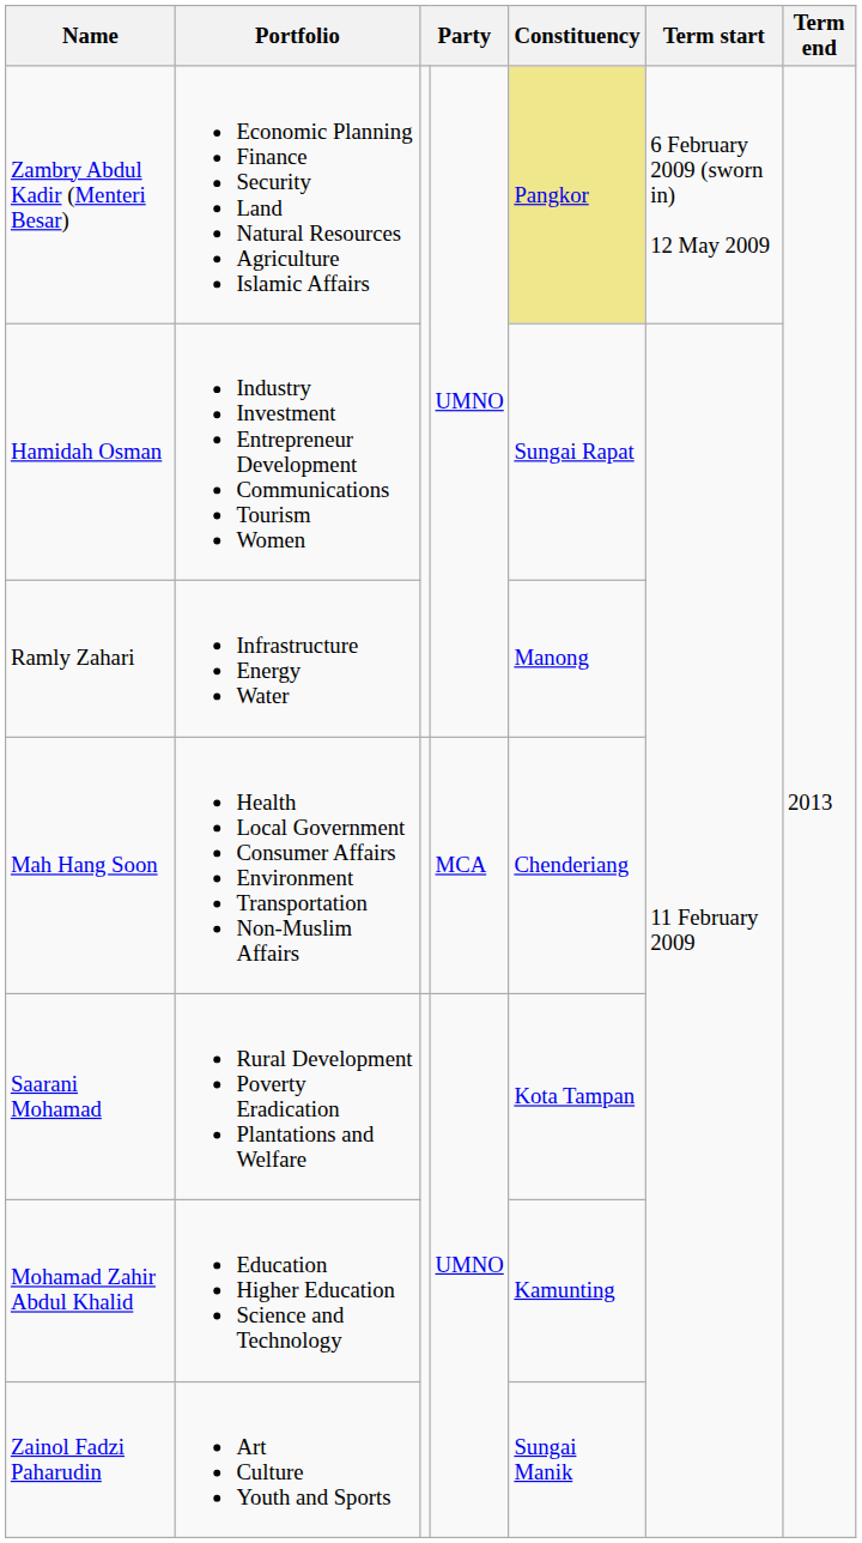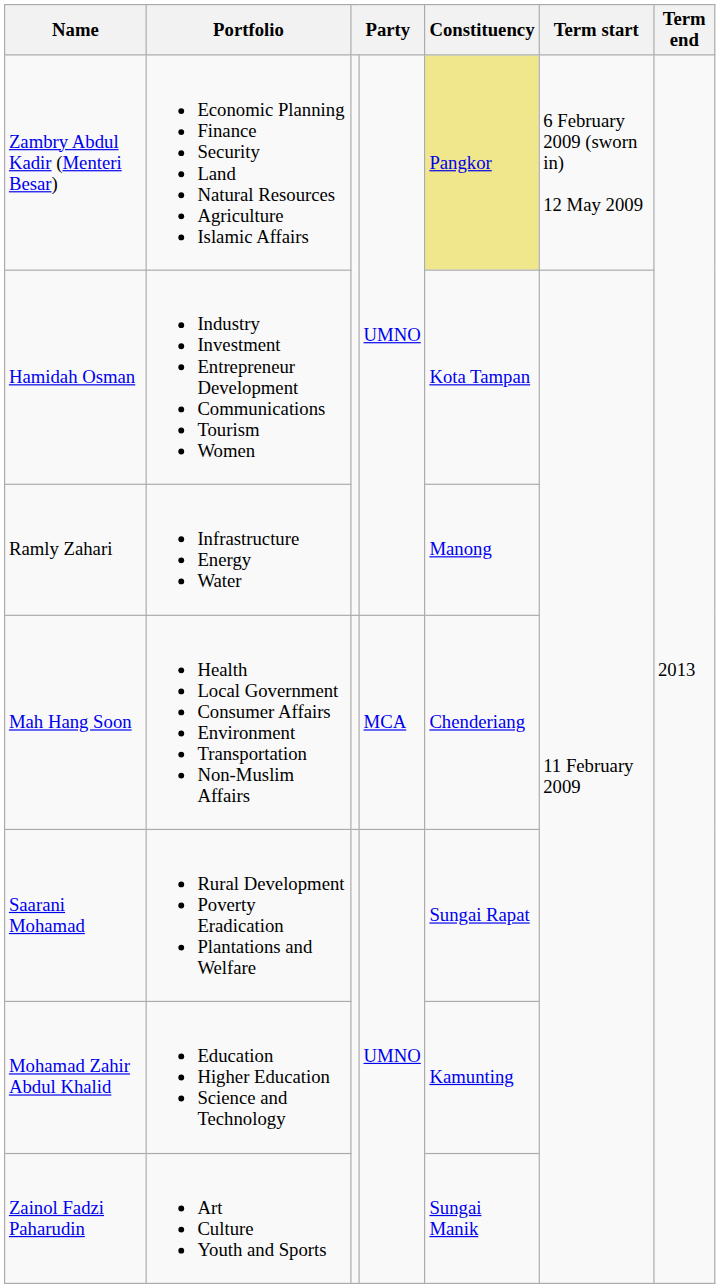 <table class="wikitable">
 <tr>
 <th>Name</th>
 <th>Portfolio</th>
 <th colspan=2>Party</th>
 <th>Constituency</th>
 <th>Term start</th>
 <th>Term end</th>
 </tr>
 <tr>
 <td><a href='#'>Zambry Abdul Kadir</a> (<a href='#'>Menteri Besar</a>)</td>
 <td><br><ul><li>Economic Planning</li><li>Finance</li><li>Security</li><li>Land</li><li>Natural Resources</li><li>Agriculture</li><li>Islamic Affairs</li></ul></td>
 <td rowspan=3 bgcolor=></td>
 <td rowspan="3"><a href='#'>UMNO</a></td>
 <td style="background: khaki;"><a href='#'>Pangkor</a></td>
 <td>6 February 2009 (sworn in)<br><br>12 May 2009</td>
 <td rowspan="7">2013</td>
 </tr>
 <tr>
 <td><a href='#'>Hamidah Osman</a></td>
 <td><br><ul><li>Industry</li><li>Investment</li><li>Entrepreneur Development</li><li>Communications</li><li>Tourism</li><li>Women</li></ul></td>
-<td><a href='#'>Sungai Rapat</a></td>
+<td><a href='#'>Kota Tampan</a></td>
 <td rowspan="6">11 February 2009</td>
 </tr>
 <tr>
 <td>Ramly Zahari</td>
 <td><br><ul><li>Infrastructure</li><li>Energy</li><li>Water</li></ul></td>
 <td><a href='#'>Manong</a></td>
 </tr>
 <tr>
 <td><a href='#'>Mah Hang Soon</a></td>
 <td><br><ul><li>Health</li><li>Local Government</li><li>Consumer Affairs</li><li>Environment</li><li>Transportation</li><li>Non-Muslim Affairs</li></ul></td>
 <td bgcolor=></td>
 <td><a href='#'>MCA</a></td>
 <td><a href='#'>Chenderiang</a></td>
 </tr>
 <tr>
 <td><a href='#'>Saarani Mohamad</a></td>
 <td><br><ul><li>Rural Development</li><li>Poverty Eradication</li><li>Plantations and Welfare</li></ul></td>
 <td rowspan=3 bgcolor=></td>
 <td rowspan=3><a href='#'>UMNO</a></td>
-<td><a href='#'>Kota Tampan</a></td>
+<td><a href='#'>Sungai Rapat</a></td>
 </tr>
 <tr>
 <td><a href='#'>Mohamad Zahir Abdul Khalid</a></td>
 <td><br><ul><li>Education</li><li>Higher Education</li><li>Science and Technology</li></ul></td>
 <td><a href='#'>Kamunting</a></td>
 </tr>
 <tr>
 <td><a href='#'>Zainol Fadzi Paharudin</a></td>
 <td><br><ul><li>Art</li><li>Culture</li><li>Youth and Sports</li></ul></td>
 <td><a href='#'>Sungai Manik</a></td>
 </tr>
 </table>
